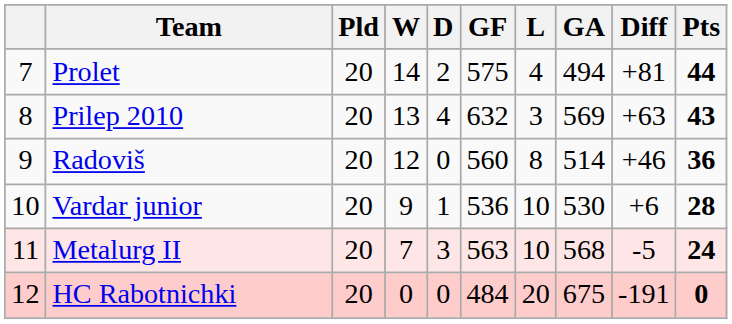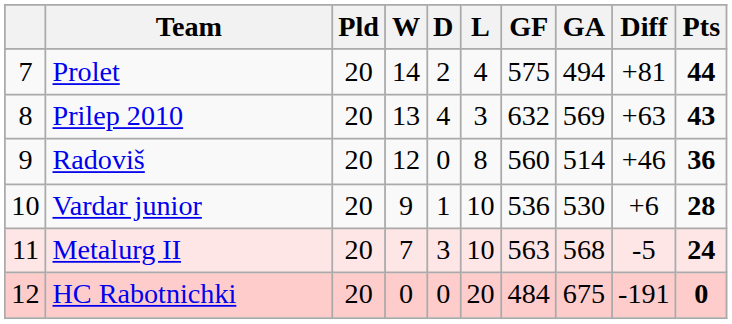 <table class="wikitable sortable" style="text-align:center">
 <tr>
 <th></th>
 <th width="155">Team</th>
 <th>Pld</th>
 <th>W</th>
 <th>D</th>
+<th>L</th>
 <th>GF</th>
-<th>L</th>
 <th>GA</th>
 <th>Diff</th>
 <th>Pts</th>
 </tr>
 <tr>
 <td>7</td>
 <td align=left><a href='#'>Prolet</a></td>
 <td>20</td>
 <td>14</td>
 <td>2</td>
+<td>4</td>
 <td>575</td>
-<td>4</td>
 <td>494</td>
 <td>+81</td>
 <td><strong>44</strong></td>
 </tr>
 <tr>
 <td>8</td>
 <td align=left><a href='#'>Prilep 2010</a></td>
 <td>20</td>
 <td>13</td>
 <td>4</td>
+<td>3</td>
 <td>632</td>
-<td>3</td>
 <td>569</td>
 <td>+63</td>
 <td><strong>43</strong></td>
 </tr>
 <tr>
 <td>9</td>
 <td align=left><a href='#'>Radoviš</a></td>
 <td>20</td>
 <td>12</td>
 <td>0</td>
+<td>8</td>
 <td>560</td>
-<td>8</td>
 <td>514</td>
 <td>+46</td>
 <td><strong>36</strong></td>
 </tr>
 <tr>
 <td>10</td>
 <td align=left><a href='#'>Vardar junior</a></td>
 <td>20</td>
 <td>9</td>
 <td>1</td>
+<td>10</td>
 <td>536</td>
-<td>10</td>
 <td>530</td>
 <td>+6</td>
 <td><strong>28</strong></td>
 </tr>
 <tr style="background: #FFE6E6;">
 <td>11</td>
 <td align=left><a href='#'>Metalurg II</a></td>
 <td>20</td>
 <td>7</td>
 <td>3</td>
+<td>10</td>
 <td>563</td>
-<td>10</td>
 <td>568</td>
 <td>-5</td>
 <td><strong>24</strong></td>
 </tr>
 <tr style="background: #FFCCCC;">
 <td>12</td>
 <td align=left><a href='#'>HC Rabotnichki</a></td>
 <td>20</td>
 <td>0</td>
 <td>0</td>
+<td>20</td>
 <td>484</td>
-<td>20</td>
 <td>675</td>
 <td>-191</td>
 <td><strong>0</strong></td>
 </tr>
 </table>
